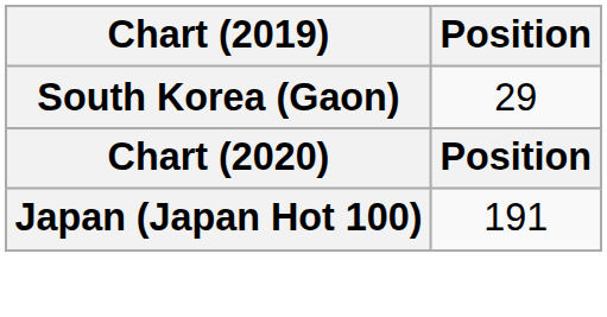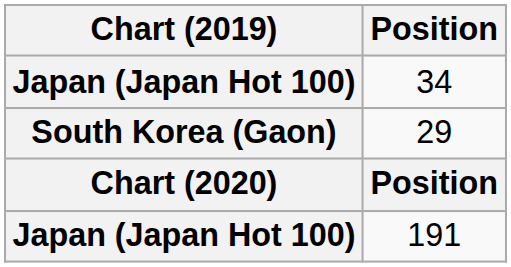 <table class="wikitable plainrowheaders" style="text-align:center;">
 <tr>
 <th>Chart (2019)</th>
 <th>Position</th>
+</tr>
+<tr>
+<th scope="row">Japan (Japan Hot 100)</th>
+<td>34</td>
 </tr>
 <tr>
 <th scope="row">South Korea (Gaon)</th>
 <td>29</td>
 </tr>
 <tr>
 <th scope="col">Chart (2020)</th>
 <th scope="col">Position</th>
 </tr>
 <tr>
 <th scope="row">Japan (Japan Hot 100)</th>
 <td>191</td>
 </tr>
 </table>
